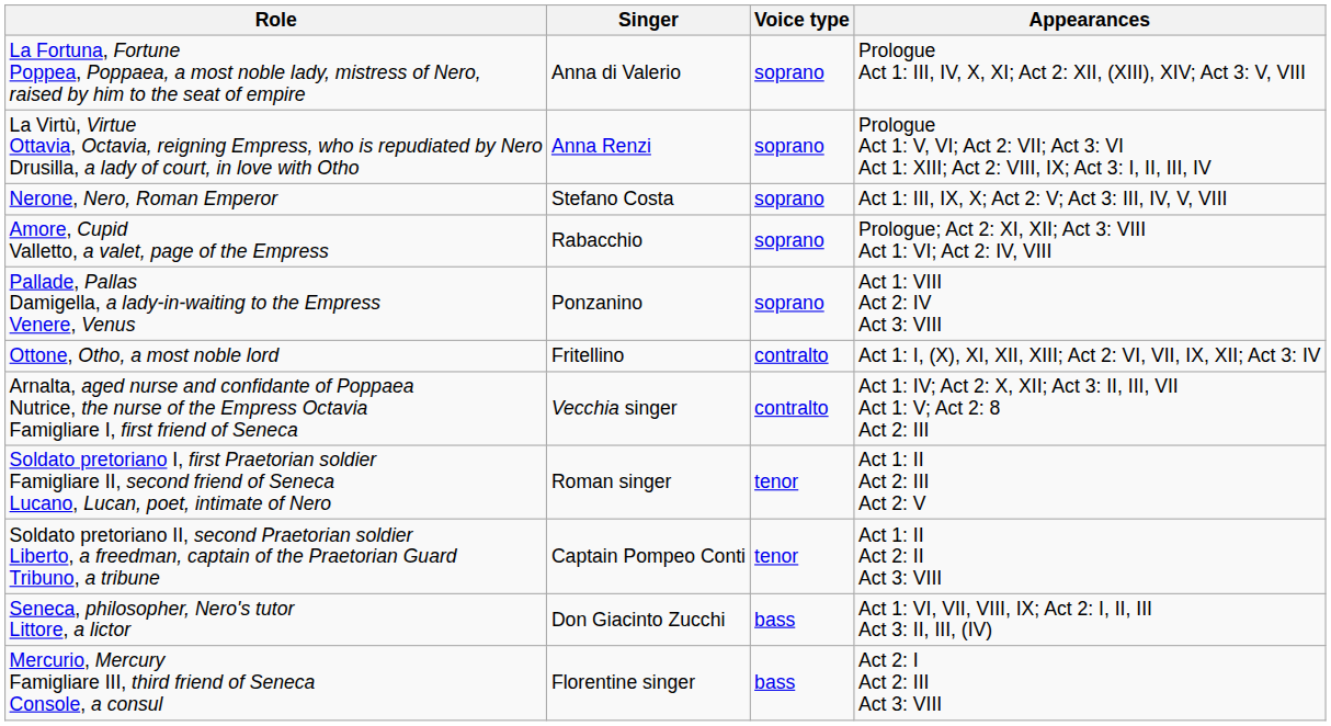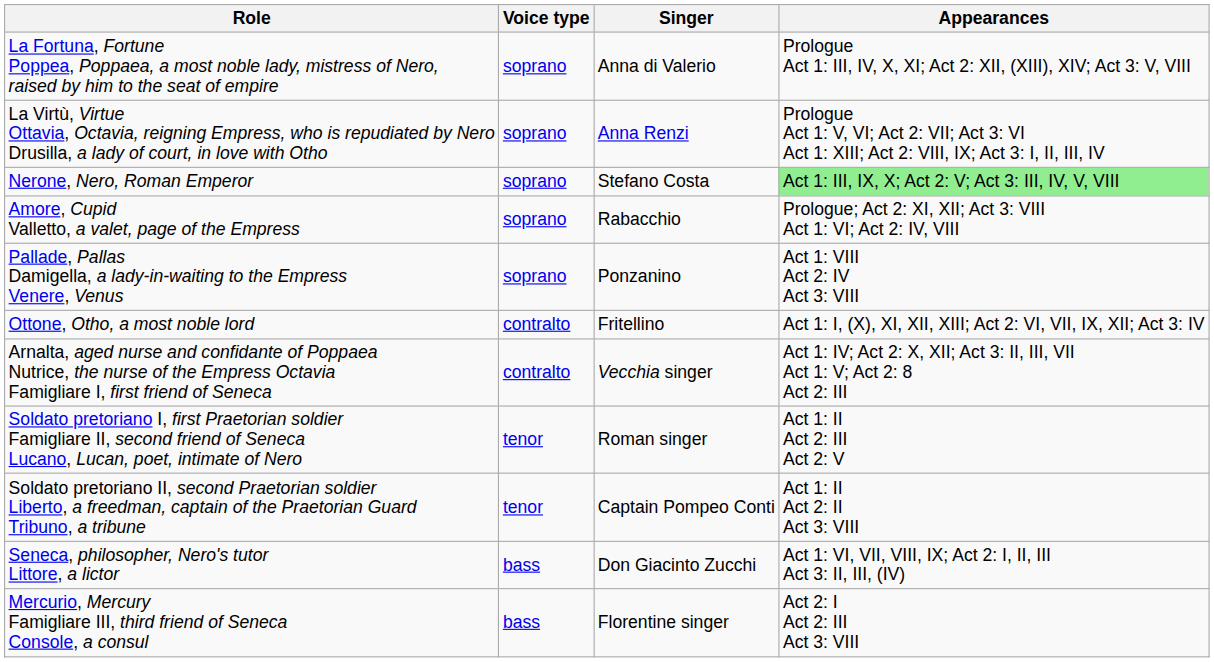 <table class="wikitable">
 <tr>
 <th>Role</th>
+<th>Voice type</th>
 <th>Singer</th>
-<th>Voice type</th>
 <th>Appearances</th>
 </tr>
 <tr>
 <td><a href='#'>La Fortuna</a>, <em>Fortune</em><br><a href='#'>Poppea</a>, <em>Poppaea, a most noble lady, mistress of Nero,<br>raised by him to the seat of empire</em></td>
+<td><a href='#'>soprano</a></td>
 <td>Anna di Valerio</td>
-<td><a href='#'>soprano</a></td>
 <td valign="top">Prologue<br>Act 1: III, IV, X, XI; Act 2: XII, (XIII), XIV; Act 3: V, VIII</td>
 </tr>
 <tr>
 <td>La Virtù, <em>Virtue</em><br><a href='#'>Ottavia</a>, <em>Octavia, reigning Empress, who is repudiated by Nero</em><br>Drusilla, <em>a lady of court, in love with Otho</em></td>
+<td><a href='#'>soprano</a></td>
 <td><a href='#'>Anna Renzi</a></td>
-<td><a href='#'>soprano</a></td>
 <td>Prologue<br>Act 1: V, VI; Act 2: VII; Act 3: VI<br>Act 1: XIII; Act 2: VIII, IX; Act 3: I, II, III, IV</td>
 </tr>
 <tr>
 <td><a href='#'>Nerone</a>, <em>Nero, Roman Emperor</em></td>
+<td><a href='#'>soprano</a></td>
 <td>Stefano Costa</td>
-<td><a href='#'>soprano</a></td>
-<td>Act 1: III, IX, X; Act 2: V; Act 3: III, IV, V, VIII</td>
+<td style="background: lightgreen;">Act 1: III, IX, X; Act 2: V; Act 3: III, IV, V, VIII</td>
 </tr>
 <tr>
 <td><a href='#'>Amore</a>, <em>Cupid</em><br>Valletto, <em>a valet, page of the Empress</em></td>
+<td><a href='#'>soprano</a></td>
 <td>Rabacchio</td>
-<td><a href='#'>soprano</a></td>
 <td>Prologue; Act 2: XI, XII; Act 3: VIII<br>Act 1: VI; Act 2: IV, VIII</td>
 </tr>
 <tr>
 <td><a href='#'>Pallade</a>, <em>Pallas</em><br>Damigella, <em>a lady-in-waiting to the Empress</em><br><a href='#'>Venere</a>, <em>Venus</em></td>
+<td><a href='#'>soprano</a></td>
 <td>Ponzanino</td>
-<td><a href='#'>soprano</a></td>
 <td>Act 1: VIII<br>Act 2: IV<br>Act 3: VIII</td>
 </tr>
 <tr>
 <td><a href='#'>Ottone</a>, <em>Otho, a most noble lord</em></td>
+<td><a href='#'>contralto</a></td>
 <td>Fritellino</td>
-<td><a href='#'>contralto</a></td>
 <td>Act 1: I, (X), XI, XII, XIII; Act 2: VI, VII, IX, XII; Act 3: IV</td>
 </tr>
 <tr>
 <td>Arnalta, <em>aged nurse and confidante of Poppaea</em><br>Nutrice, <em>the nurse of the Empress Octavia</em><br>Famigliare I, <em>first friend of Seneca</em></td>
+<td><a href='#'>contralto</a></td>
 <td><em>Vecchia</em> singer</td>
-<td><a href='#'>contralto</a></td>
 <td>Act 1: IV; Act 2: X, XII; Act 3: II, III, VII<br>Act 1: V; Act 2: 8<br>Act 2: III</td>
 </tr>
 <tr>
 <td><a href='#'>Soldato pretoriano</a> I, <em>first Praetorian soldier</em><br>Famigliare II, <em>second friend of Seneca</em><br><a href='#'>Lucano</a>, <em>Lucan, poet, intimate of Nero</em></td>
+<td><a href='#'>tenor</a></td>
 <td>Roman singer</td>
-<td><a href='#'>tenor</a></td>
 <td>Act 1: II<br>Act 2: III<br>Act 2: V</td>
 </tr>
 <tr>
 <td>Soldato pretoriano II, <em>second Praetorian soldier</em><br><a href='#'>Liberto</a>, <em>a freedman, captain of the Praetorian Guard</em><br><a href='#'>Tribuno</a>, <em>a tribune</em></td>
+<td><a href='#'>tenor</a></td>
 <td>Captain Pompeo Conti</td>
-<td><a href='#'>tenor</a></td>
 <td>Act 1: II<br>Act 2: II<br>Act 3: VIII</td>
 </tr>
 <tr>
 <td><a href='#'>Seneca</a>, <em>philosopher, Nero's tutor</em><br><a href='#'>Littore</a>, <em>a lictor</em></td>
+<td><a href='#'>bass</a></td>
 <td>Don Giacinto Zucchi</td>
-<td><a href='#'>bass</a></td>
 <td>Act 1: VI, VII, VIII, IX; Act 2: I, II, III<br>Act 3: II, III, (IV)</td>
 </tr>
 <tr>
 <td><a href='#'>Mercurio</a>, <em>Mercury</em><br>Famigliare III, <em>third friend of Seneca</em><br><a href='#'>Console</a>, <em>a consul</em></td>
+<td><a href='#'>bass</a></td>
 <td>Florentine singer</td>
-<td><a href='#'>bass</a></td>
 <td>Act 2: I<br>Act 2: III<br>Act 3: VIII</td>
 </tr>
 </table>
